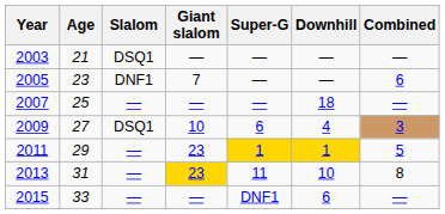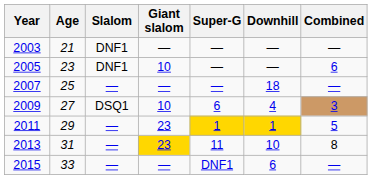 <table class=wikitable style="text-align:center">
 <tr>
 <th>  Year  </th>
 <th> Age </th>
 <th> Slalom </th>
 <th>Giant<br> slalom </th>
 <th>Super-G</th>
 <th>Downhill</th>
 <th>Combined</th>
 </tr>
 <tr>
 <td><a href='#'>2003</a></td>
 <td><em>21</em></td>
-<td>DSQ1</td>
+<td>DNF1</td>
 <td>—</td>
 <td>—</td>
 <td>—</td>
 <td>—</td>
 </tr>
 <tr>
 <td><a href='#'>2005</a></td>
 <td><em>23</em></td>
 <td>DNF1</td>
-<td>7</td>
+<td><a href='#'>10</a></td>
 <td>—</td>
 <td>—</td>
 <td><a href='#'>6</a></td>
 </tr>
 <tr>
 <td><a href='#'>2007</a></td>
 <td><em>25</em></td>
 <td><a href='#'>—</a></td>
 <td><a href='#'>—</a></td>
 <td><a href='#'>—</a></td>
 <td><a href='#'>18</a></td>
 <td><a href='#'>—</a></td>
 </tr>
 <tr>
 <td><a href='#'>2009</a></td>
 <td><em>27</em></td>
 <td>DSQ1</td>
 <td><a href='#'>10</a></td>
 <td><a href='#'>6</a></td>
 <td><a href='#'>4</a></td>
 <td style="background:#c96;"><a href='#'>3</a></td>
 </tr>
 <tr>
 <td><a href='#'>2011</a></td>
 <td><em>29</em></td>
 <td><a href='#'>—</a></td>
 <td><a href='#'>23</a></td>
 <td style="background:gold;"><a href='#'>1</a></td>
 <td style="background:gold;"><a href='#'>1</a></td>
 <td><a href='#'>5</a></td>
 </tr>
 <tr>
 <td><a href='#'>2013</a></td>
 <td><em>31</em></td>
 <td><a href='#'>—</a></td>
 <td style="background: gold;"><a href='#'>23</a></td>
 <td><a href='#'>11</a></td>
 <td><a href='#'>10</a></td>
 <td>8</td>
 </tr>
 <tr>
 <td><a href='#'>2015</a></td>
 <td><em>33</em></td>
 <td><a href='#'>—</a></td>
 <td><a href='#'>—</a></td>
 <td><a href='#'>DNF1</a></td>
 <td><a href='#'>6</a></td>
 <td><a href='#'>—</a></td>
 </tr>
 </table>
